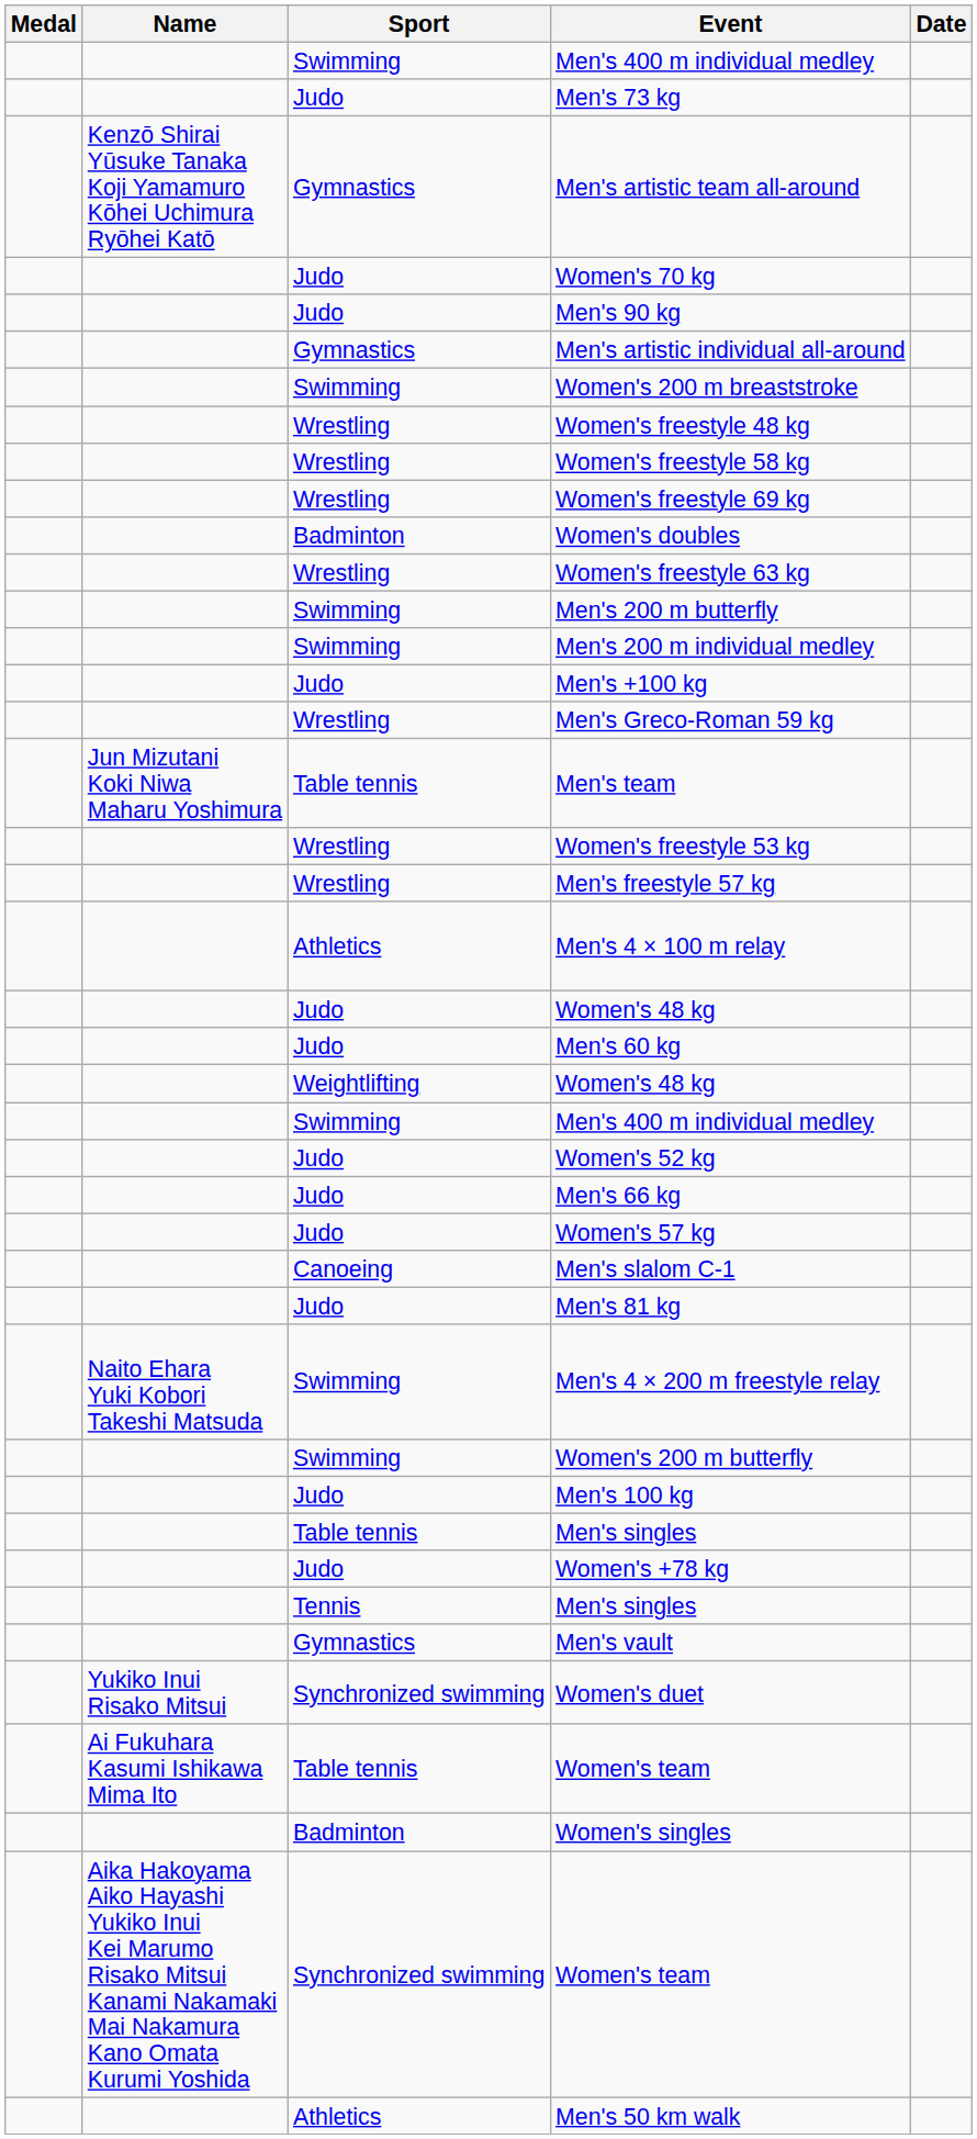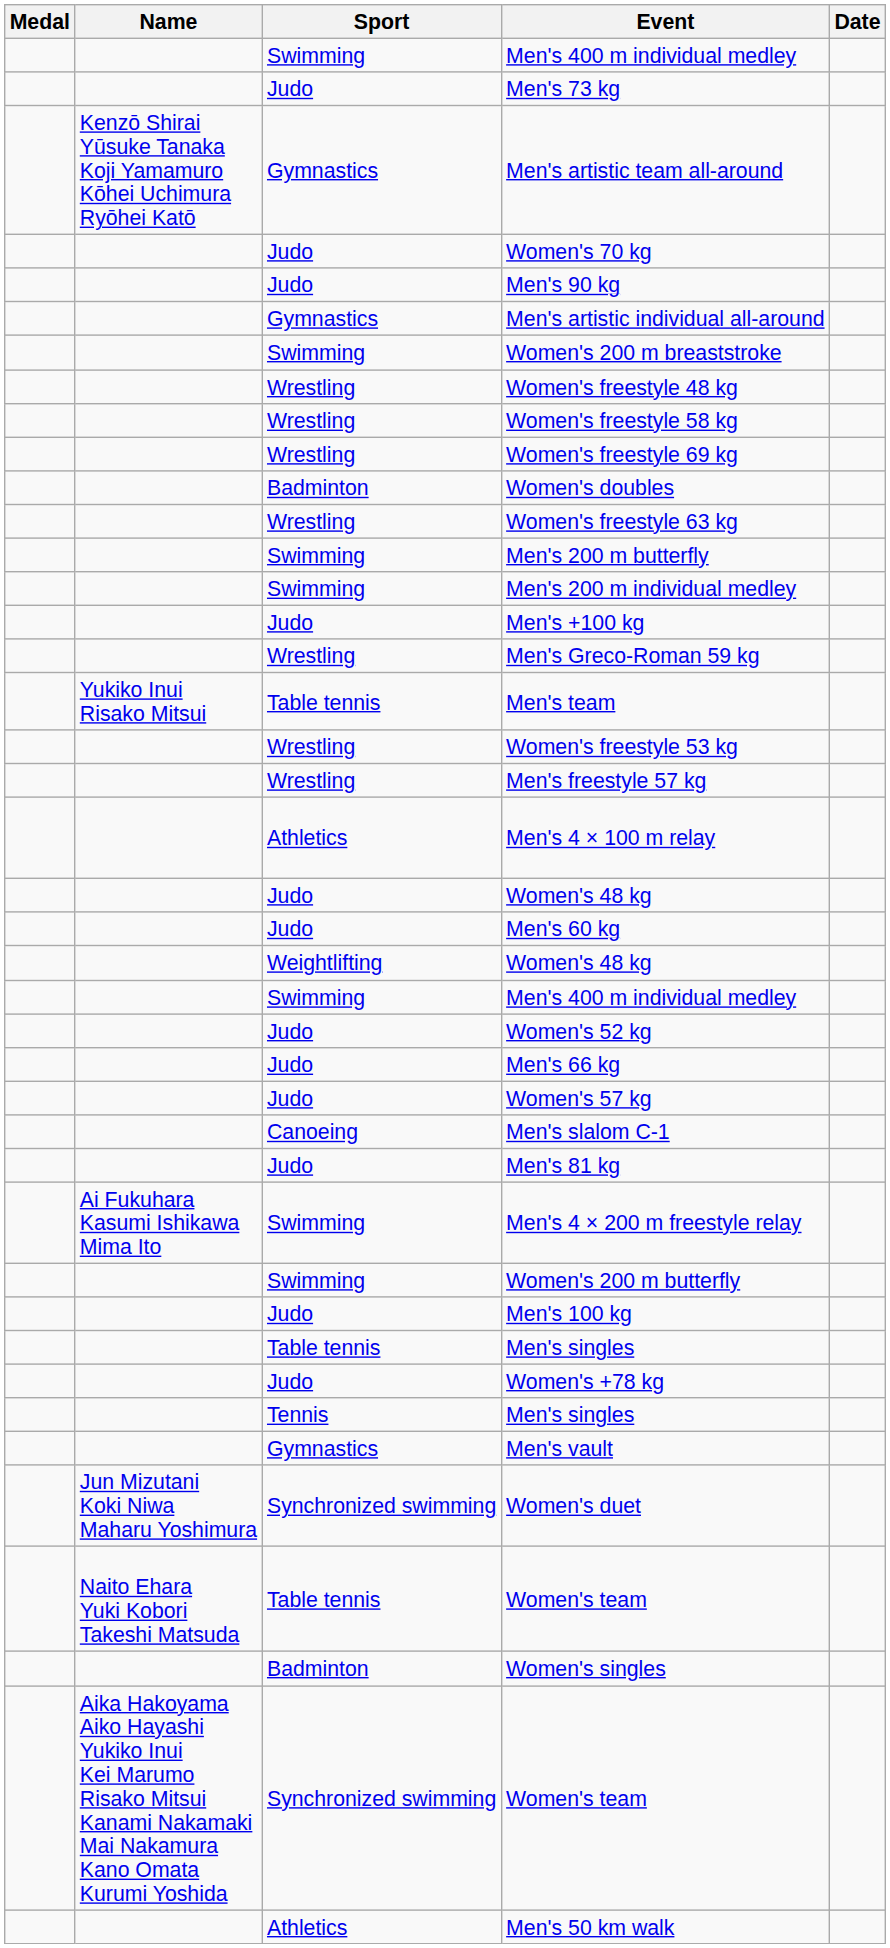 <table class="wikitable sortable"  style="font-size:95%">
 <tr>
 <th>Medal</th>
 <th>Name</th>
 <th>Sport</th>
 <th>Event</th>
 <th>Date</th>
 </tr>
 <tr>
 <td></td>
 <td></td>
 <td><a href='#'>Swimming</a></td>
 <td><a href='#'>Men's 400 m individual medley</a></td>
 <td></td>
 </tr>
 <tr>
 <td></td>
 <td></td>
 <td><a href='#'>Judo</a></td>
 <td><a href='#'>Men's 73 kg</a></td>
 <td></td>
 </tr>
 <tr>
 <td></td>
 <td><a href='#'>Kenzō Shirai</a><br><a href='#'>Yūsuke Tanaka</a><br><a href='#'>Koji Yamamuro</a><br><a href='#'>Kōhei Uchimura</a><br><a href='#'>Ryōhei Katō</a></td>
 <td><a href='#'>Gymnastics</a></td>
 <td><a href='#'>Men's artistic team all-around</a></td>
 <td></td>
 </tr>
 <tr>
 <td></td>
 <td></td>
 <td><a href='#'>Judo</a></td>
 <td><a href='#'>Women's 70 kg</a></td>
 <td></td>
 </tr>
 <tr>
 <td></td>
 <td></td>
 <td><a href='#'>Judo</a></td>
 <td><a href='#'>Men's 90 kg</a></td>
 <td></td>
 </tr>
 <tr>
 <td></td>
 <td></td>
 <td><a href='#'>Gymnastics</a></td>
 <td><a href='#'>Men's artistic individual all-around</a></td>
 <td></td>
 </tr>
 <tr>
 <td></td>
 <td></td>
 <td><a href='#'>Swimming</a></td>
 <td><a href='#'>Women's 200 m breaststroke</a></td>
 <td></td>
 </tr>
 <tr>
 <td></td>
 <td></td>
 <td><a href='#'>Wrestling</a></td>
 <td><a href='#'>Women's freestyle 48 kg</a></td>
 <td></td>
 </tr>
 <tr>
 <td></td>
 <td></td>
 <td><a href='#'>Wrestling</a></td>
 <td><a href='#'>Women's freestyle 58 kg</a></td>
 <td></td>
 </tr>
 <tr>
 <td></td>
 <td></td>
 <td><a href='#'>Wrestling</a></td>
 <td><a href='#'>Women's freestyle 69 kg</a></td>
 <td></td>
 </tr>
 <tr>
 <td></td>
 <td><br></td>
 <td><a href='#'>Badminton</a></td>
 <td><a href='#'>Women's doubles</a></td>
 <td></td>
 </tr>
 <tr>
 <td></td>
 <td></td>
 <td><a href='#'>Wrestling</a></td>
 <td><a href='#'>Women's freestyle 63 kg</a></td>
 <td></td>
 </tr>
 <tr>
 <td></td>
 <td></td>
 <td><a href='#'>Swimming</a></td>
 <td><a href='#'>Men's 200 m butterfly</a></td>
 <td></td>
 </tr>
 <tr>
 <td></td>
 <td></td>
 <td><a href='#'>Swimming</a></td>
 <td><a href='#'>Men's 200 m individual medley</a></td>
 <td></td>
 </tr>
 <tr>
 <td></td>
 <td></td>
 <td><a href='#'>Judo</a></td>
 <td><a href='#'>Men's +100 kg</a></td>
 <td></td>
 </tr>
 <tr>
 <td></td>
 <td></td>
 <td><a href='#'>Wrestling</a></td>
 <td><a href='#'>Men's Greco-Roman 59 kg</a></td>
 <td></td>
 </tr>
 <tr>
 <td></td>
-<td><a href='#'>Jun Mizutani</a><br><a href='#'>Koki Niwa</a><br><a href='#'>Maharu Yoshimura</a></td>
+<td><a href='#'>Yukiko Inui</a><br><a href='#'>Risako Mitsui</a></td>
 <td><a href='#'>Table tennis</a></td>
 <td><a href='#'>Men's team</a></td>
 <td></td>
 </tr>
 <tr>
 <td></td>
 <td></td>
 <td><a href='#'>Wrestling</a></td>
 <td><a href='#'>Women's freestyle 53 kg</a></td>
 <td></td>
 </tr>
 <tr>
 <td></td>
 <td></td>
 <td><a href='#'>Wrestling</a></td>
 <td><a href='#'>Men's freestyle 57 kg</a></td>
 <td></td>
 </tr>
 <tr>
 <td></td>
 <td><br><br><br></td>
 <td><a href='#'>Athletics</a></td>
 <td><a href='#'>Men's 4 × 100 m relay</a></td>
 <td></td>
 </tr>
 <tr>
 <td></td>
 <td></td>
 <td><a href='#'>Judo</a></td>
 <td><a href='#'>Women's 48 kg</a></td>
 <td></td>
 </tr>
 <tr>
 <td></td>
 <td></td>
 <td><a href='#'>Judo</a></td>
 <td><a href='#'>Men's 60 kg</a></td>
 <td></td>
 </tr>
 <tr>
 <td></td>
 <td></td>
 <td><a href='#'>Weightlifting</a></td>
 <td><a href='#'>Women's 48 kg</a></td>
 <td></td>
 </tr>
 <tr>
 <td></td>
 <td></td>
 <td><a href='#'>Swimming</a></td>
 <td><a href='#'>Men's 400 m individual medley</a></td>
 <td></td>
 </tr>
 <tr>
 <td></td>
 <td></td>
 <td><a href='#'>Judo</a></td>
 <td><a href='#'>Women's 52 kg</a></td>
 <td></td>
 </tr>
 <tr>
 <td></td>
 <td></td>
 <td><a href='#'>Judo</a></td>
 <td><a href='#'>Men's 66 kg</a></td>
 <td></td>
 </tr>
 <tr>
 <td></td>
 <td></td>
 <td><a href='#'>Judo</a></td>
 <td><a href='#'>Women's 57 kg</a></td>
 <td></td>
 </tr>
 <tr>
 <td></td>
 <td></td>
 <td><a href='#'>Canoeing</a></td>
 <td><a href='#'>Men's slalom C-1</a></td>
 <td></td>
 </tr>
 <tr>
 <td></td>
 <td></td>
 <td><a href='#'>Judo</a></td>
 <td><a href='#'>Men's 81 kg</a></td>
 <td></td>
 </tr>
 <tr>
 <td></td>
-<td><br><a href='#'>Naito Ehara</a><br><a href='#'>Yuki Kobori</a><br><a href='#'>Takeshi Matsuda</a></td>
+<td><a href='#'>Ai Fukuhara</a><br><a href='#'>Kasumi Ishikawa</a><br><a href='#'>Mima Ito</a></td>
 <td><a href='#'>Swimming</a></td>
 <td><a href='#'>Men's 4 × 200 m freestyle relay</a></td>
 <td></td>
 </tr>
 <tr>
 <td></td>
 <td></td>
 <td><a href='#'>Swimming</a></td>
 <td><a href='#'>Women's 200 m butterfly</a></td>
 <td></td>
 </tr>
 <tr>
 <td></td>
 <td></td>
 <td><a href='#'>Judo</a></td>
 <td><a href='#'>Men's 100 kg</a></td>
 <td></td>
 </tr>
 <tr>
 <td></td>
 <td></td>
 <td><a href='#'>Table tennis</a></td>
 <td><a href='#'>Men's singles</a></td>
 <td></td>
 </tr>
 <tr>
 <td></td>
 <td></td>
 <td><a href='#'>Judo</a></td>
 <td><a href='#'>Women's +78 kg</a></td>
 <td></td>
 </tr>
 <tr>
 <td></td>
 <td></td>
 <td><a href='#'>Tennis</a></td>
 <td><a href='#'>Men's singles</a></td>
 <td></td>
 </tr>
 <tr>
 <td></td>
 <td></td>
 <td><a href='#'>Gymnastics</a></td>
 <td><a href='#'>Men's vault</a></td>
 <td></td>
 </tr>
 <tr>
 <td></td>
-<td><a href='#'>Yukiko Inui</a><br><a href='#'>Risako Mitsui</a></td>
+<td><a href='#'>Jun Mizutani</a><br><a href='#'>Koki Niwa</a><br><a href='#'>Maharu Yoshimura</a></td>
 <td><a href='#'>Synchronized swimming</a></td>
 <td><a href='#'>Women's duet</a></td>
 <td></td>
 </tr>
 <tr>
 <td></td>
-<td><a href='#'>Ai Fukuhara</a><br><a href='#'>Kasumi Ishikawa</a><br><a href='#'>Mima Ito</a></td>
+<td><br><a href='#'>Naito Ehara</a><br><a href='#'>Yuki Kobori</a><br><a href='#'>Takeshi Matsuda</a></td>
 <td><a href='#'>Table tennis</a></td>
 <td><a href='#'>Women's team</a></td>
 <td></td>
 </tr>
 <tr>
 <td></td>
 <td></td>
 <td><a href='#'>Badminton</a></td>
 <td><a href='#'>Women's singles</a></td>
 <td></td>
 </tr>
 <tr>
 <td></td>
 <td><a href='#'>Aika Hakoyama</a><br><a href='#'>Aiko Hayashi</a><br><a href='#'>Yukiko Inui</a><br><a href='#'>Kei Marumo</a><br><a href='#'>Risako Mitsui</a><br><a href='#'>Kanami Nakamaki</a><br><a href='#'>Mai Nakamura</a><br><a href='#'>Kano Omata</a><br><a href='#'>Kurumi Yoshida</a></td>
 <td><a href='#'>Synchronized swimming</a></td>
 <td><a href='#'>Women's team</a></td>
 <td></td>
 </tr>
 <tr>
 <td></td>
 <td></td>
 <td><a href='#'>Athletics</a></td>
 <td><a href='#'>Men's 50 km walk</a></td>
 <td></td>
 </tr>
 </table>
